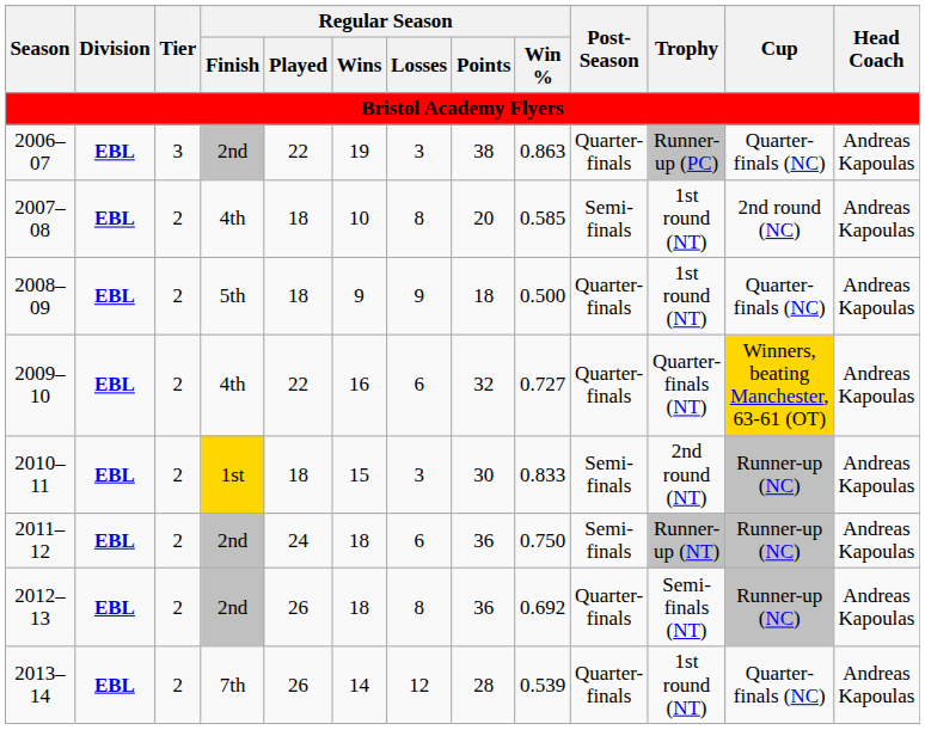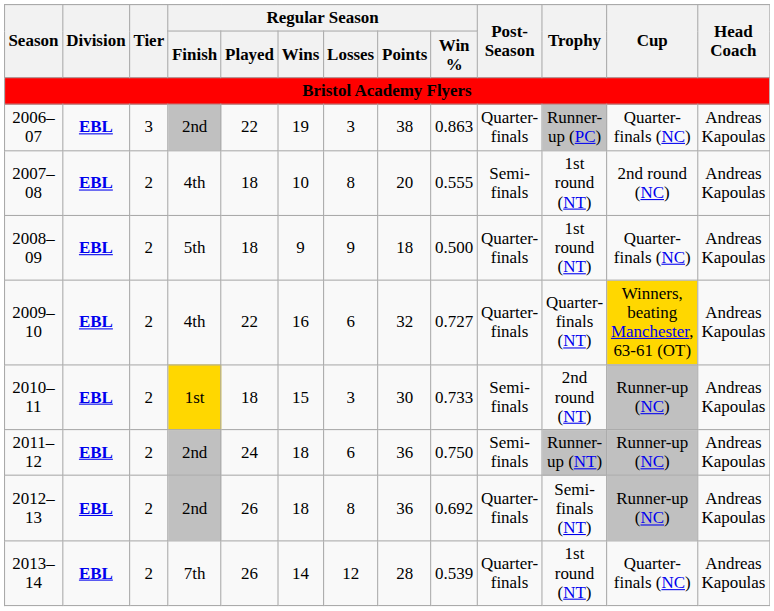 <table class="wikitable mw-collapsible mw-collapsed">
 <tr>
 </tr>
 <tr bgcolor="#efefef">
 <th rowspan="2">Season</th>
 <th rowspan="2">Division</th>
 <th rowspan="2">Tier</th>
 <th colspan="6">Regular Season</th>
 <th rowspan="2">Post-Season</th>
 <th rowspan="2">Trophy</th>
 <th rowspan="2">Cup</th>
 <th rowspan="2">Head Coach</th>
 </tr>
 <tr>
 <th>Finish</th>
 <th>Played</th>
 <th>Wins</th>
 <th>Losses</th>
 <th>Points</th>
 <th>Win %</th>
 </tr>
 <tr>
 <td colspan="13" align=center bgcolor="#FF0000"><span><strong>Bristol Academy Flyers</strong></span></td>
 </tr>
 <tr>
 <td style="text-align:center;">2006–07</td>
 <td style="text-align:center;"><strong><a href='#'>EBL</a></strong></td>
 <td style="text-align:center;">3</td>
 <td style="text-align:center;" bgcolor=silver>2nd</td>
 <td style="text-align:center;">22</td>
 <td style="text-align:center;">19</td>
 <td style="text-align:center;">3</td>
 <td style="text-align:center;">38</td>
 <td style="text-align:center;">0.863</td>
 <td style="text-align:center;">Quarter-finals</td>
 <td style="text-align:center;" bgcolor=silver>Runner-up (<a href='#'>PC</a>)</td>
 <td style="text-align:center;">Quarter-finals (<a href='#'>NC</a>)</td>
 <td style="text-align:center;">Andreas Kapoulas</td>
 </tr>
 <tr>
 <td style="text-align:center;">2007–08</td>
 <td style="text-align:center;"><strong><a href='#'>EBL</a></strong></td>
 <td style="text-align:center;">2</td>
 <td style="text-align:center;">4th</td>
 <td style="text-align:center;">18</td>
 <td style="text-align:center;">10</td>
 <td style="text-align:center;">8</td>
 <td style="text-align:center;">20</td>
-<td style="text-align:center;">0.585</td>
+<td style="text-align:center;">0.555</td>
 <td style="text-align:center;">Semi-finals</td>
 <td style="text-align:center;">1st round (<a href='#'>NT</a>)</td>
 <td style="text-align:center;">2nd round (<a href='#'>NC</a>)</td>
 <td style="text-align:center;">Andreas Kapoulas</td>
 </tr>
 <tr>
 <td style="text-align:center;">2008–09</td>
 <td style="text-align:center;"><strong><a href='#'>EBL</a></strong></td>
 <td style="text-align:center;">2</td>
 <td style="text-align:center;">5th</td>
 <td style="text-align:center;">18</td>
 <td style="text-align:center;">9</td>
 <td style="text-align:center;">9</td>
 <td style="text-align:center;">18</td>
 <td style="text-align:center;">0.500</td>
 <td style="text-align:center;">Quarter-finals</td>
 <td style="text-align:center;">1st round (<a href='#'>NT</a>)</td>
 <td style="text-align:center;">Quarter-finals (<a href='#'>NC</a>)</td>
 <td style="text-align:center;">Andreas Kapoulas</td>
 </tr>
 <tr>
 <td style="text-align:center;">2009–10</td>
 <td style="text-align:center;"><strong><a href='#'>EBL</a></strong></td>
 <td style="text-align:center;">2</td>
 <td style="text-align:center;">4th</td>
 <td style="text-align:center;">22</td>
 <td style="text-align:center;">16</td>
 <td style="text-align:center;">6</td>
 <td style="text-align:center;">32</td>
 <td style="text-align:center;">0.727</td>
 <td style="text-align:center;">Quarter-finals</td>
 <td style="text-align:center;">Quarter-finals (<a href='#'>NT</a>)</td>
 <td style="text-align:center;" bgcolor=gold>Winners, beating <a href='#'>Manchester</a>, 63-61 (OT)</td>
 <td style="text-align:center;">Andreas Kapoulas</td>
 </tr>
 <tr>
 <td style="text-align:center;">2010–11</td>
 <td style="text-align:center;"><strong><a href='#'>EBL</a></strong></td>
 <td style="text-align:center;">2</td>
 <td style="text-align:center;" bgcolor=gold>1st</td>
 <td style="text-align:center;">18</td>
 <td style="text-align:center;">15</td>
 <td style="text-align:center;">3</td>
 <td style="text-align:center;">30</td>
-<td style="text-align:center;">0.833</td>
+<td style="text-align:center;">0.733</td>
 <td style="text-align:center;">Semi-finals</td>
 <td style="text-align:center;">2nd round (<a href='#'>NT</a>)</td>
 <td style="text-align:center;" bgcolor=silver>Runner-up (<a href='#'>NC</a>)</td>
 <td style="text-align:center;">Andreas Kapoulas</td>
 </tr>
 <tr>
 <td style="text-align:center;">2011–12</td>
 <td style="text-align:center;"><strong><a href='#'>EBL</a></strong></td>
 <td style="text-align:center;">2</td>
 <td style="text-align:center;" bgcolor=silver>2nd</td>
 <td style="text-align:center;">24</td>
 <td style="text-align:center;">18</td>
 <td style="text-align:center;">6</td>
 <td style="text-align:center;">36</td>
 <td style="text-align:center;">0.750</td>
 <td style="text-align:center;">Semi-finals</td>
 <td style="text-align:center;" bgcolor=silver>Runner-up (<a href='#'>NT</a>)</td>
 <td style="text-align:center;" bgcolor=silver>Runner-up (<a href='#'>NC</a>)</td>
 <td style="text-align:center;">Andreas Kapoulas</td>
 </tr>
 <tr>
 <td style="text-align:center;">2012–13</td>
 <td style="text-align:center;"><strong><a href='#'>EBL</a></strong></td>
 <td style="text-align:center;">2</td>
 <td style="text-align:center;" bgcolor=silver>2nd</td>
 <td style="text-align:center;">26</td>
 <td style="text-align:center;">18</td>
 <td style="text-align:center;">8</td>
 <td style="text-align:center;">36</td>
 <td style="text-align:center;">0.692</td>
 <td style="text-align:center;">Quarter-finals</td>
 <td style="text-align:center;">Semi-finals (<a href='#'>NT</a>)</td>
 <td style="text-align:center;" bgcolor=silver>Runner-up (<a href='#'>NC</a>)</td>
 <td style="text-align:center;">Andreas Kapoulas</td>
 </tr>
 <tr>
 <td style="text-align:center;">2013–14</td>
 <td style="text-align:center;"><strong><a href='#'>EBL</a></strong></td>
 <td style="text-align:center;">2</td>
 <td style="text-align:center;">7th</td>
 <td style="text-align:center;">26</td>
 <td style="text-align:center;">14</td>
 <td style="text-align:center;">12</td>
 <td style="text-align:center;">28</td>
 <td style="text-align:center;">0.539</td>
 <td style="text-align:center;">Quarter-finals</td>
 <td style="text-align:center;">1st round (<a href='#'>NT</a>)</td>
 <td style="text-align:center;">Quarter-finals (<a href='#'>NC</a>)</td>
 <td style="text-align:center;">Andreas Kapoulas</td>
 </tr>
 </table>
